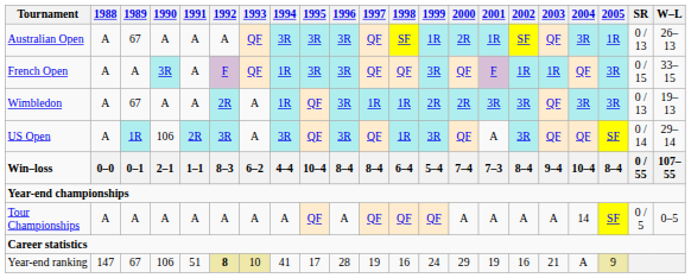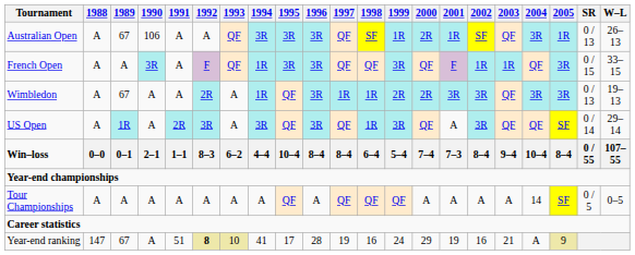 <table class=wikitable style=text-align:center;font-size:92%>
 <tr>
 <th width=140>Tournament</th>
 <th width=38><a href='#'>1988</a></th>
 <th width=38><a href='#'>1989</a></th>
 <th width=38><a href='#'>1990</a></th>
 <th width=38><a href='#'>1991</a></th>
 <th width=38><a href='#'>1992</a></th>
 <th width=38><a href='#'>1993</a></th>
 <th width=38><a href='#'>1994</a></th>
 <th width=38><a href='#'>1995</a></th>
 <th width=38><a href='#'>1996</a></th>
 <th width=38><a href='#'>1997</a></th>
 <th width=38><a href='#'>1998</a></th>
 <th width=38><a href='#'>1999</a></th>
 <th width=38><a href='#'>2000</a></th>
 <th width=38><a href='#'>2001</a></th>
 <th width=38><a href='#'>2002</a></th>
 <th width=38><a href='#'>2003</a></th>
 <th width=38><a href='#'>2004</a></th>
 <th width=38><a href='#'>2005</a></th>
 <th width=50>SR</th>
 <th width=50>W–L</th>
 </tr>
 <tr>
 <td align=left><a href='#'>Australian Open</a></td>
 <td>A</td>
 <td>67</td>
-<td>A</td>
+<td>106</td>
 <td>A</td>
 <td>A</td>
 <td bgcolor=ffebcd><a href='#'>QF</a></td>
 <td bgcolor=afeeee><a href='#'>3R</a></td>
 <td bgcolor=afeeee><a href='#'>3R</a></td>
 <td bgcolor=afeeee><a href='#'>3R</a></td>
 <td bgcolor=ffebcd><a href='#'>QF</a></td>
 <td bgcolor=yellow><a href='#'>SF</a></td>
 <td bgcolor=afeeee><a href='#'>1R</a></td>
 <td bgcolor=afeeee><a href='#'>2R</a></td>
 <td bgcolor=afeeee><a href='#'>1R</a></td>
 <td bgcolor=yellow><a href='#'>SF</a></td>
 <td bgcolor=ffebcd><a href='#'>QF</a></td>
 <td bgcolor=afeeee><a href='#'>3R</a></td>
 <td bgcolor=afeeee><a href='#'>1R</a></td>
 <td>0 / 13</td>
 <td>26–13</td>
 </tr>
 <tr>
 <td align=left><a href='#'>French Open</a></td>
 <td>A</td>
 <td>A</td>
 <td bgcolor=afeeee><a href='#'>3R</a></td>
 <td>A</td>
 <td bgcolor=d8bfd8><a href='#'>F</a></td>
 <td bgcolor=ffebcd><a href='#'>QF</a></td>
 <td bgcolor=afeeee><a href='#'>1R</a></td>
 <td bgcolor=afeeee><a href='#'>3R</a></td>
 <td bgcolor=afeeee><a href='#'>3R</a></td>
 <td bgcolor=ffebcd><a href='#'>QF</a></td>
 <td bgcolor=ffebcd><a href='#'>QF</a></td>
 <td bgcolor=afeeee><a href='#'>3R</a></td>
 <td bgcolor=ffebcd><a href='#'>QF</a></td>
 <td bgcolor=d8bfd8><a href='#'>F</a></td>
 <td bgcolor=afeeee><a href='#'>1R</a></td>
 <td bgcolor=afeeee><a href='#'>1R</a></td>
 <td bgcolor=ffebcd><a href='#'>QF</a></td>
 <td bgcolor=afeeee><a href='#'>3R</a></td>
 <td>0 / 15</td>
 <td>33–15</td>
 </tr>
 <tr>
 <td align=left><a href='#'>Wimbledon</a></td>
 <td>A</td>
 <td>67</td>
 <td>A</td>
 <td>A</td>
 <td bgcolor=afeeee><a href='#'>2R</a></td>
 <td>A</td>
 <td bgcolor=afeeee><a href='#'>1R</a></td>
 <td bgcolor=ffebcd><a href='#'>QF</a></td>
 <td bgcolor=afeeee><a href='#'>3R</a></td>
 <td bgcolor=afeeee><a href='#'>1R</a></td>
 <td bgcolor=afeeee><a href='#'>1R</a></td>
 <td bgcolor=afeeee><a href='#'>2R</a></td>
 <td bgcolor=afeeee><a href='#'>2R</a></td>
 <td bgcolor=afeeee><a href='#'>3R</a></td>
 <td bgcolor=afeeee><a href='#'>3R</a></td>
 <td bgcolor=ffebcd><a href='#'>QF</a></td>
 <td bgcolor=afeeee><a href='#'>3R</a></td>
 <td bgcolor=afeeee><a href='#'>3R</a></td>
 <td>0 / 13</td>
 <td>19–13</td>
 </tr>
 <tr>
 <td align=left><a href='#'>US Open</a></td>
 <td>A</td>
 <td bgcolor=afeeee><a href='#'>1R</a></td>
-<td>106</td>
+<td>A</td>
 <td bgcolor=afeeee><a href='#'>2R</a></td>
 <td bgcolor=afeeee><a href='#'>3R</a></td>
 <td>A</td>
 <td bgcolor=afeeee><a href='#'>3R</a></td>
 <td bgcolor=ffebcd><a href='#'>QF</a></td>
 <td bgcolor=afeeee><a href='#'>3R</a></td>
 <td bgcolor=ffebcd><a href='#'>QF</a></td>
 <td bgcolor=afeeee><a href='#'>1R</a></td>
 <td bgcolor=afeeee><a href='#'>3R</a></td>
 <td bgcolor=ffebcd><a href='#'>QF</a></td>
 <td>A</td>
 <td bgcolor=afeeee><a href='#'>3R</a></td>
 <td bgcolor=ffebcd><a href='#'>QF</a></td>
 <td bgcolor=ffebcd><a href='#'>QF</a></td>
 <td bgcolor=yellow><a href='#'>SF</a></td>
 <td>0 / 14</td>
 <td>29–14</td>
 </tr>
 <tr>
 <td align=left><strong>Win–loss</strong></td>
 <th>0–0</th>
 <th>0–1</th>
 <th>2–1</th>
 <th>1–1</th>
 <th>8–3</th>
 <th>6–2</th>
 <th>4–4</th>
 <th>10–4</th>
 <th>8–4</th>
 <th>8–4</th>
 <th>6–4</th>
 <th>5–4</th>
 <th>7–4</th>
 <th>7–3</th>
 <th>8–4</th>
 <th>9–4</th>
 <th>10–4</th>
 <th>8–4</th>
 <th>0 / 55</th>
 <th>107–55</th>
 </tr>
 <tr>
 <td colspan=25 align=left><strong>Year-end championships</strong></td>
 </tr>
 <tr>
 <td align=left><a href='#'>Tour Championships</a></td>
 <td>A</td>
 <td>A</td>
 <td>A</td>
 <td>A</td>
 <td>A</td>
 <td>A</td>
 <td>A</td>
 <td bgcolor=ffebcd><a href='#'>QF</a></td>
 <td>A</td>
 <td bgcolor=ffebcd><a href='#'>QF</a></td>
 <td bgcolor=ffebcd><a href='#'>QF</a></td>
 <td bgcolor=ffebcd><a href='#'>QF</a></td>
 <td>A</td>
 <td>A</td>
 <td>A</td>
 <td>A</td>
 <td>14</td>
 <td bgcolor=yellow><a href='#'>SF</a></td>
 <td>0 / 5</td>
 <td>0–5</td>
 </tr>
 <tr>
 <td colspan=25 align=left><strong>Career statistics</strong></td>
 </tr>
 <tr>
 <td align=left>Year-end ranking</td>
 <td>147</td>
 <td>67</td>
-<td>106</td>
+<td>A</td>
 <td>51</td>
 <td bgcolor=eee8aa><strong>8</strong></td>
 <td bgcolor=eee8aa>10</td>
 <td>41</td>
 <td>17</td>
 <td>28</td>
 <td>19</td>
 <td>16</td>
 <td>24</td>
 <td>29</td>
 <td>19</td>
 <td>16</td>
 <td>21</td>
 <td>A</td>
 <td bgcolor=eee8aa>9</td>
 <th colspan=2></th>
 </tr>
 </table>
